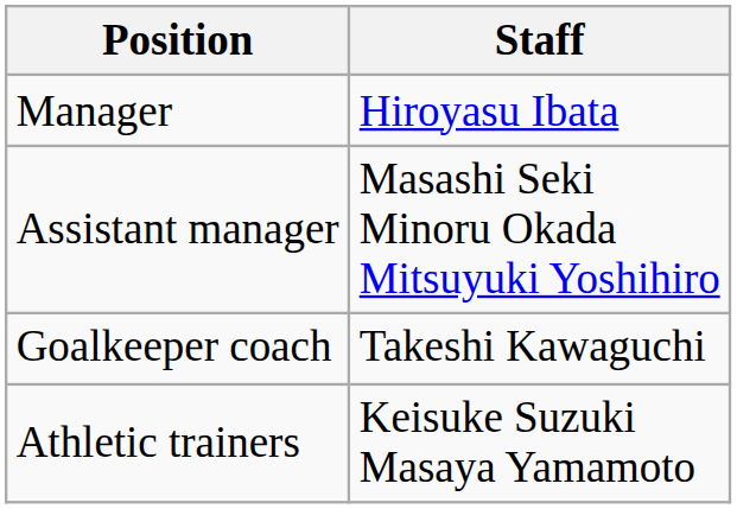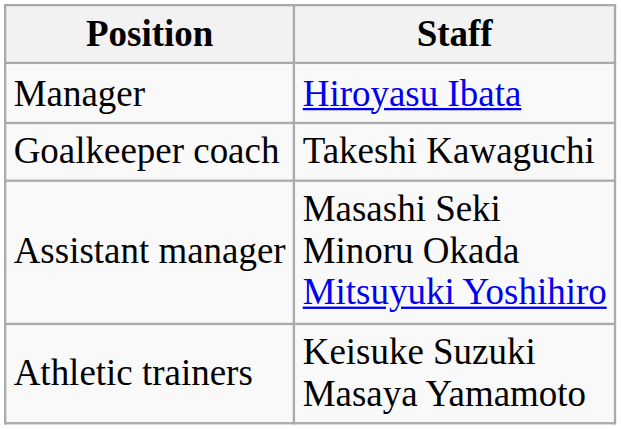 <table class="wikitable">
 <tr>
 <th>Position</th>
 <th>Staff</th>
 </tr>
 <tr>
 <td>Manager</td>
 <td> <a href='#'>Hiroyasu Ibata</a></td>
 </tr>
 <tr>
+<td>Goalkeeper coach</td>
+<td> Takeshi Kawaguchi</td>
+</tr>
+<tr>
 <td>Assistant manager</td>
 <td> Masashi Seki <br>  Minoru Okada <br>  <a href='#'>Mitsuyuki Yoshihiro</a></td>
-</tr>
-<tr>
-<td>Goalkeeper coach</td>
-<td> Takeshi Kawaguchi</td>
 </tr>
 <tr>
 <td>Athletic trainers</td>
 <td> Keisuke Suzuki <br>  Masaya Yamamoto</td>
 </tr>
 </table>
